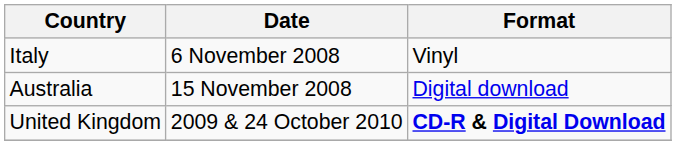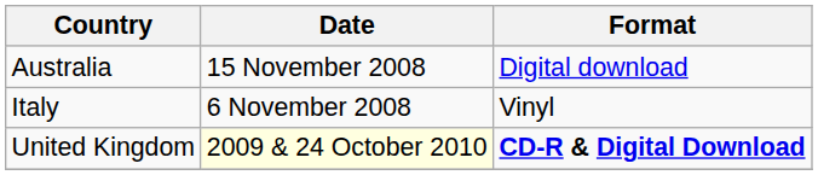 <table class="wikitable" border="1">
 <tr>
 <th scope="col">Country</th>
 <th scope="col">Date</th>
 <th scope="col">Format</th>
 </tr>
 <tr>
+<td>Australia</td>
+<td>15 November 2008</td>
+<td><a href='#'>Digital download</a></td>
+</tr>
+<tr>
 <td>Italy</td>
 <td>6 November 2008</td>
 <td>Vinyl</td>
 </tr>
 <tr>
-<td>Australia</td>
-<td>15 November 2008</td>
-<td><a href='#'>Digital download</a></td>
-</tr>
-<tr>
 <td>United Kingdom</td>
-<td>2009 & 24 October 2010</td>
+<td style="background: lightyellow;">2009 & 24 October 2010</td>
 <td><strong><a href='#'>CD-R</a> & <a href='#'>Digital Download</a></strong></td>
 </tr>
 <tr>
 </tr>
 </table>
